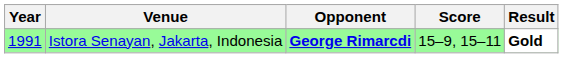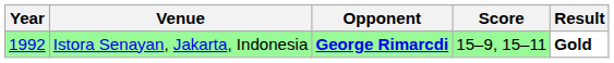 <table class="sortable wikitable" style="font-size: 90%;">
 <tr>
 <th>Year</th>
 <th>Venue</th>
 <th>Opponent</th>
 <th>Score</th>
 <th>Result</th>
 </tr>
 <tr style="background:#98FB98">
-<td align="center"><a href='#'>1991</a></td>
+<td align="center"><a href='#'>1992</a></td>
 <td align="left"><a href='#'>Istora Senayan</a>, <a href='#'>Jakarta</a>, Indonesia</td>
 <td align="left"><strong> <a href='#'>George Rimarcdi</a></strong></td>
 <td align="left">15–9, 15–11</td>
 <td style="text-align:left; background:white"> <strong>Gold</strong></td>
 </tr>
 </table>
